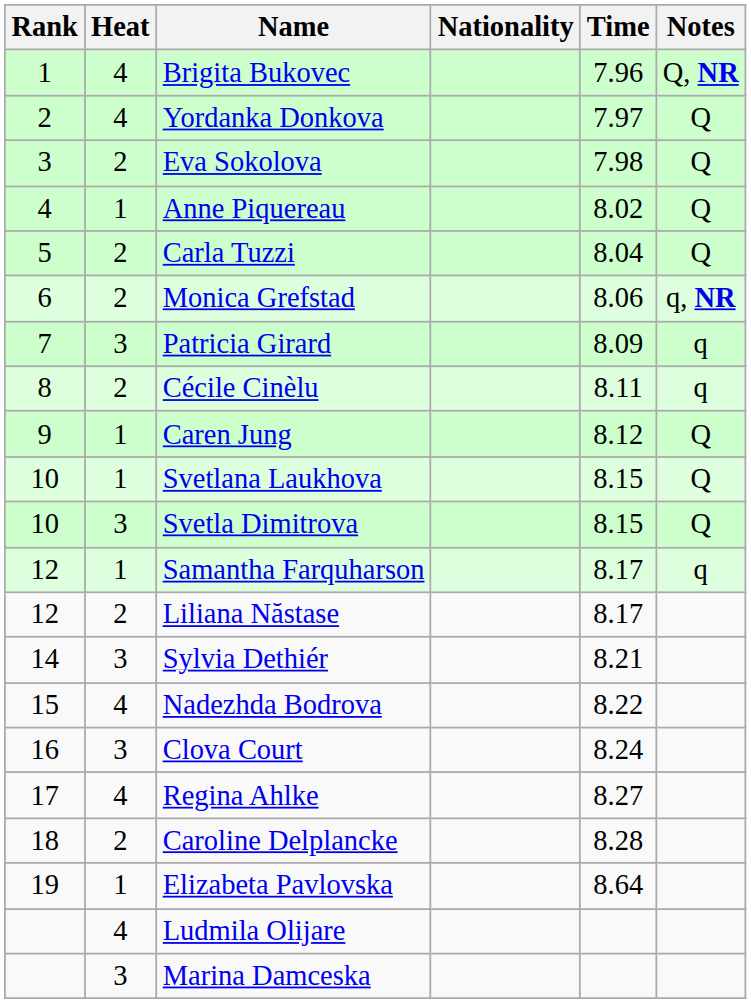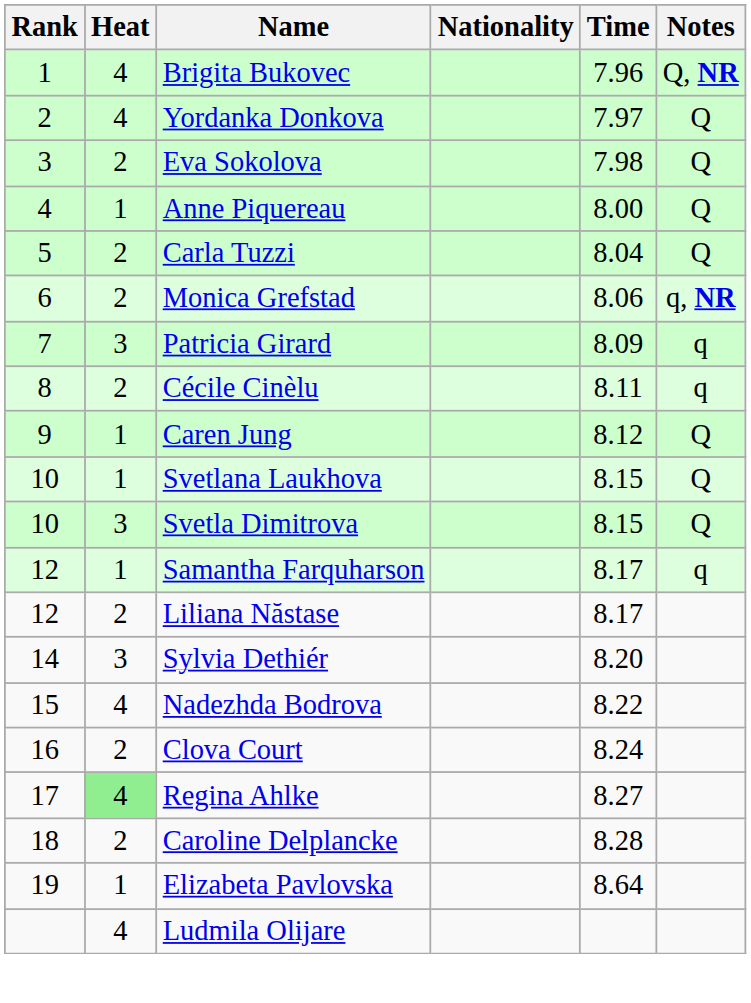 <table class="wikitable sortable" style="text-align:center">
 <tr>
 <th>Rank</th>
 <th>Heat</th>
 <th>Name</th>
 <th>Nationality</th>
 <th>Time</th>
 <th>Notes</th>
 </tr>
 <tr bgcolor=ccffcc>
 <td>1</td>
 <td>4</td>
 <td align="left"><a href='#'>Brigita Bukovec</a></td>
 <td align=left></td>
 <td>7.96</td>
 <td>Q, <strong><a href='#'>NR</a></strong></td>
 </tr>
 <tr bgcolor=ccffcc>
 <td>2</td>
 <td>4</td>
 <td align="left"><a href='#'>Yordanka Donkova</a></td>
 <td align=left></td>
 <td>7.97</td>
 <td>Q</td>
 </tr>
 <tr bgcolor=ccffcc>
 <td>3</td>
 <td>2</td>
 <td align="left"><a href='#'>Eva Sokolova</a></td>
 <td align=left></td>
 <td>7.98</td>
 <td>Q</td>
 </tr>
 <tr bgcolor=ccffcc>
 <td>4</td>
 <td>1</td>
 <td align="left"><a href='#'>Anne Piquereau</a></td>
 <td align=left></td>
-<td>8.02</td>
+<td>8.00</td>
 <td>Q</td>
 </tr>
 <tr bgcolor=ccffcc>
 <td>5</td>
 <td>2</td>
 <td align="left"><a href='#'>Carla Tuzzi</a></td>
 <td align=left></td>
 <td>8.04</td>
 <td>Q</td>
 </tr>
 <tr bgcolor=ddffdd>
 <td>6</td>
 <td>2</td>
 <td align="left"><a href='#'>Monica Grefstad</a></td>
 <td align=left></td>
 <td>8.06</td>
 <td>q, <strong><a href='#'>NR</a></strong></td>
 </tr>
 <tr bgcolor=ccffcc>
 <td>7</td>
 <td>3</td>
 <td align="left"><a href='#'>Patricia Girard</a></td>
 <td align=left></td>
 <td>8.09</td>
 <td>q</td>
 </tr>
 <tr bgcolor=ddffdd>
 <td>8</td>
 <td>2</td>
 <td align="left"><a href='#'>Cécile Cinèlu</a></td>
 <td align=left></td>
 <td>8.11</td>
 <td>q</td>
 </tr>
 <tr bgcolor=ccffcc>
 <td>9</td>
 <td>1</td>
 <td align="left"><a href='#'>Caren Jung</a></td>
 <td align=left></td>
 <td>8.12</td>
 <td>Q</td>
 </tr>
 <tr bgcolor=ddffdd>
 <td>10</td>
 <td>1</td>
 <td align="left"><a href='#'>Svetlana Laukhova</a></td>
 <td align=left></td>
 <td>8.15</td>
 <td>Q</td>
 </tr>
 <tr bgcolor=ccffcc>
 <td>10</td>
 <td>3</td>
 <td align="left"><a href='#'>Svetla Dimitrova</a></td>
 <td align=left></td>
 <td>8.15</td>
 <td>Q</td>
 </tr>
 <tr bgcolor=ddffdd>
 <td>12</td>
 <td>1</td>
 <td align="left"><a href='#'>Samantha Farquharson</a></td>
 <td align=left></td>
 <td>8.17</td>
 <td>q</td>
 </tr>
 <tr>
 <td>12</td>
 <td>2</td>
 <td align="left"><a href='#'>Liliana Năstase</a></td>
 <td align=left></td>
 <td>8.17</td>
 <td></td>
 </tr>
 <tr>
 <td>14</td>
 <td>3</td>
 <td align="left"><a href='#'>Sylvia Dethiér</a></td>
 <td align=left></td>
-<td>8.21</td>
+<td>8.20</td>
 <td></td>
 </tr>
 <tr>
 <td>15</td>
 <td>4</td>
 <td align="left"><a href='#'>Nadezhda Bodrova</a></td>
 <td align=left></td>
 <td>8.22</td>
 <td></td>
 </tr>
 <tr>
 <td>16</td>
-<td>3</td>
+<td>2</td>
 <td align="left"><a href='#'>Clova Court</a></td>
 <td align=left></td>
 <td>8.24</td>
 <td></td>
 </tr>
 <tr>
 <td>17</td>
-<td>4</td>
+<td style="background: lightgreen;">4</td>
 <td align="left"><a href='#'>Regina Ahlke</a></td>
 <td align=left></td>
 <td>8.27</td>
 <td></td>
 </tr>
 <tr>
 <td>18</td>
 <td>2</td>
 <td align="left"><a href='#'>Caroline Delplancke</a></td>
 <td align=left></td>
 <td>8.28</td>
 <td></td>
 </tr>
 <tr>
 <td>19</td>
 <td>1</td>
 <td align="left"><a href='#'>Elizabeta Pavlovska</a></td>
 <td align=left></td>
 <td>8.64</td>
 <td></td>
 </tr>
 <tr>
 <td></td>
 <td>4</td>
 <td align="left"><a href='#'>Ludmila Olijare</a></td>
 <td align=left></td>
 <td></td>
 <td></td>
 </tr>
-<tr>
-<td></td>
-<td>3</td>
-<td align="left"><a href='#'>Marina Damceska</a></td>
-<td align=left></td>
-<td></td>
-<td></td>
-</tr>
 </table>
